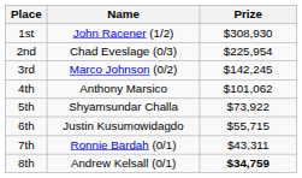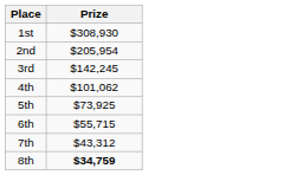 <table class="wikitable">
 <tr>
 <th width="50">Place</th>
-<th width="200">Name</th>
 <th width="125">Prize</th>
 </tr>
 <tr>
 <td align=center>1st</td>
-<td align=center> <a href='#'>John Racener</a> (1/2)</td>
 <td align=center>$308,930</td>
 </tr>
 <tr>
 <td align=center>2nd</td>
-<td align=center> Chad Eveslage (0/3)</td>
-<td align=center>$225,954</td>
+<td align=center>$205,954</td>
 </tr>
 <tr>
 <td align=center>3rd</td>
-<td align=center> <a href='#'>Marco Johnson</a> (0/2)</td>
 <td align=center>$142,245</td>
 </tr>
 <tr>
 <td align=center>4th</td>
-<td align=center> Anthony Marsico</td>
 <td align=center>$101,062</td>
 </tr>
 <tr>
 <td align=center>5th</td>
-<td align=center> Shyamsundar Challa</td>
-<td align=center>$73,922</td>
+<td align=center>$73,925</td>
 </tr>
 <tr>
 <td align=center>6th</td>
-<td align=center> Justin Kusumowidagdo</td>
 <td align=center>$55,715</td>
 </tr>
 <tr>
 <td align=center>7th</td>
-<td align=center> <a href='#'>Ronnie Bardah</a> (0/1)</td>
-<td align=center>$43,311</td>
+<td align=center>$43,312</td>
 </tr>
 <tr>
 <td align=center>8th</td>
-<td align=center> Andrew Kelsall (0/1)</td>
 <td align=center><strong>$34,759</strong></td>
 </tr>
 </table>
